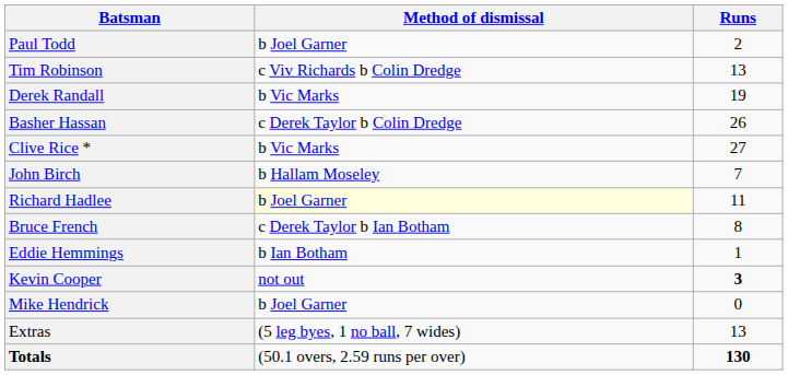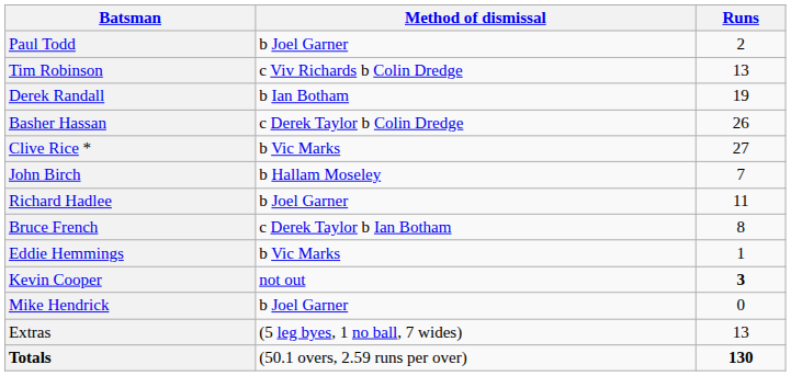 <table cellpadding="1" style="border:gray solid 1px; text-align:center; width:60%;" class="wikitable">
 <tr>
 <th scope="col"><a href='#'>Batsman</a></th>
 <th scope="col"><a href='#'>Method of dismissal</a></th>
 <th scope="col"><a href='#'>Runs</a></th>
 </tr>
 <tr>
 <th scope="row" style="font-weight: normal; text-align: left;"><a href='#'>Paul Todd</a></th>
 <td style=" text-align: left;">b <a href='#'>Joel Garner</a></td>
 <td>2</td>
 </tr>
 <tr>
 <th scope="row" style="font-weight: normal; text-align: left;"><a href='#'>Tim Robinson</a></th>
 <td style=" text-align: left;">c <a href='#'>Viv Richards</a> b <a href='#'>Colin Dredge</a></td>
 <td>13</td>
 </tr>
 <tr>
 <th scope="row" style="font-weight: normal; text-align: left;"><a href='#'>Derek Randall</a></th>
-<td style=" text-align: left;">b <a href='#'>Vic Marks</a></td>
+<td style=" text-align: left;">b <a href='#'>Ian Botham</a></td>
 <td>19</td>
 </tr>
 <tr>
 <th scope="row" style="font-weight: normal; text-align: left;"><a href='#'>Basher Hassan</a></th>
 <td style=" text-align: left;">c <a href='#'>Derek Taylor</a>  b <a href='#'>Colin Dredge</a></td>
 <td>26</td>
 </tr>
 <tr>
 <th scope="row" style="font-weight: normal; text-align: left;"><a href='#'>Clive Rice</a> *</th>
 <td style=" text-align: left;">b <a href='#'>Vic Marks</a></td>
 <td>27</td>
 </tr>
 <tr>
 <th scope="row" style="font-weight: normal; text-align: left;"><a href='#'>John Birch</a></th>
 <td style=" text-align: left;">b <a href='#'>Hallam Moseley</a></td>
 <td>7</td>
 </tr>
 <tr>
 <th scope="row" style="font-weight: normal; text-align: left;"><a href='#'>Richard Hadlee</a></th>
-<td style="background: lightyellow;  text-align: left;">b <a href='#'>Joel Garner</a></td>
+<td style=" text-align: left;">b <a href='#'>Joel Garner</a></td>
 <td>11</td>
 </tr>
 <tr>
 <th scope="row" style="font-weight: normal; text-align: left;"><a href='#'>Bruce French</a> </th>
 <td style=" text-align: left;">c <a href='#'>Derek Taylor</a>  b <a href='#'>Ian Botham</a></td>
 <td>8</td>
 </tr>
 <tr>
 <th scope="row" style="font-weight: normal; text-align: left;"><a href='#'>Eddie Hemmings</a></th>
-<td style=" text-align: left;">b <a href='#'>Ian Botham</a></td>
+<td style=" text-align: left;">b <a href='#'>Vic Marks</a></td>
 <td>1</td>
 </tr>
 <tr>
 <th scope="row" style="font-weight: normal; text-align: left;"><a href='#'>Kevin Cooper</a></th>
 <td style=" text-align: left;"><a href='#'>not out</a></td>
 <td><strong>3</strong></td>
 </tr>
 <tr>
 <th scope="row" style="font-weight: normal; text-align: left;"><a href='#'>Mike Hendrick</a></th>
 <td style=" text-align: left;">b <a href='#'>Joel Garner</a></td>
 <td>0</td>
 </tr>
 <tr>
 <th scope="row" style="font-weight: normal; text-align: left;">Extras</th>
 <td style=" text-align: left;">(5 <a href='#'>leg byes</a>, 1 <a href='#'>no ball</a>, 7 wides)</td>
 <td>13</td>
 </tr>
 <tr>
 <th scope="row" style="font-weight: normal; text-align: left;"><strong>Totals</strong></th>
 <td style=" text-align: left;">(50.1 overs, 2.59 runs per over)</td>
 <td><strong>130</strong></td>
 </tr>
 </table>
